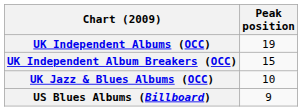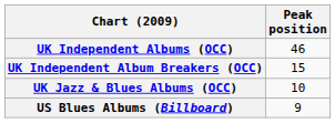 <table class="wikitable sortable plainrowheaders" style="text-align:center">
 <tr>
 <th scope="col">Chart (2009)</th>
 <th scope="col">Peak<br>position</th>
 </tr>
 <tr>
 <th scope="row"><a href='#'>UK Independent Albums</a> (<a href='#'>OCC</a>)</th>
-<td>19</td>
+<td>46</td>
 </tr>
 <tr>
 <th scope="row"><a href='#'>UK Independent Album Breakers</a> (<a href='#'>OCC</a>)</th>
 <td>15</td>
 </tr>
 <tr>
 <th scope="row"><a href='#'>UK Jazz & Blues Albums</a> (<a href='#'>OCC</a>)</th>
 <td>10</td>
 </tr>
 <tr>
 <th scope="row">US Blues Albums (<em><a href='#'>Billboard</a></em>)</th>
 <td>9</td>
 </tr>
 </table>
